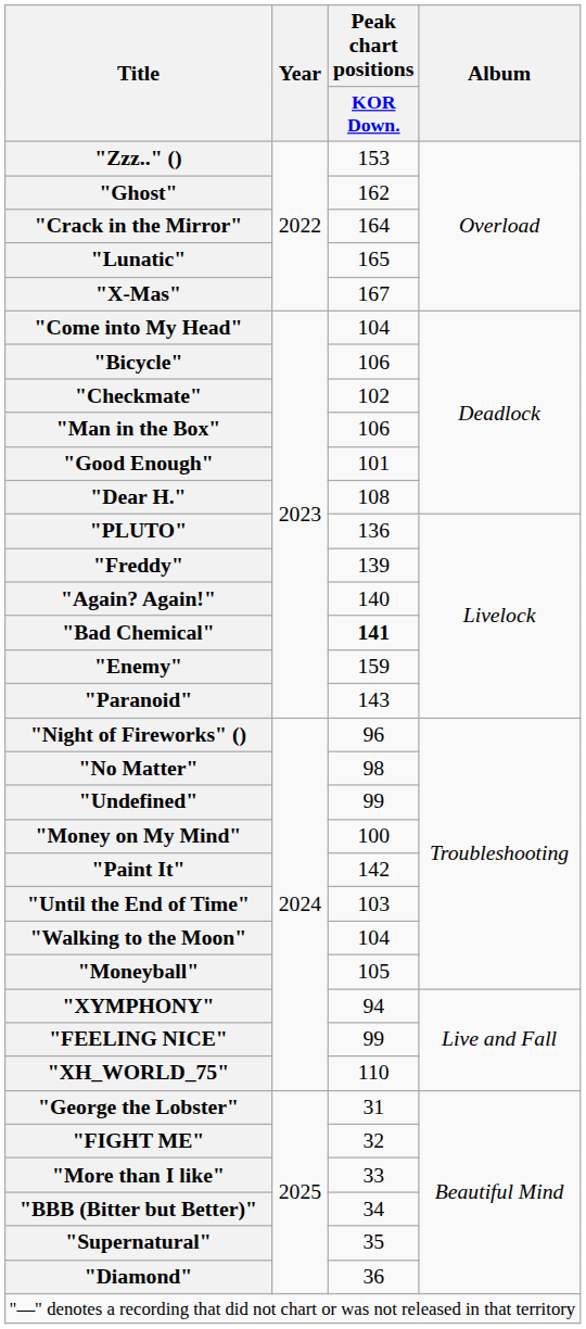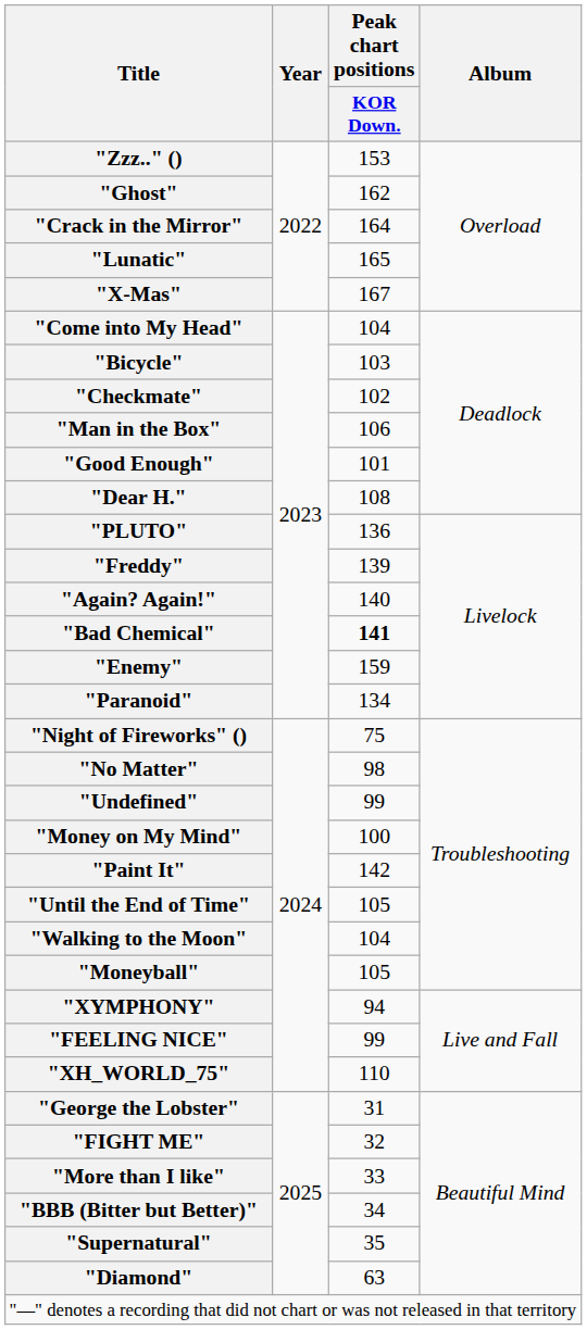 <table class="wikitable plainrowheaders" style="text-align:center">
 <tr>
 <th scope="col" rowspan="2">Title</th>
 <th scope="col" rowspan="2">Year</th>
 <th scope="col">Peak chart<br>positions</th>
 <th scope="col" rowspan="2">Album</th>
 </tr>
 <tr>
 <th scope="col" style="width:2.5em;font-size:90%"><a href='#'>KOR<br>Down.</a><br></th>
 </tr>
 <tr>
 <th scope="row">"Zzz.." ()</th>
 <td rowspan="5">2022</td>
 <td>153</td>
 <td rowspan="5"><em>Overload</em></td>
 </tr>
 <tr>
 <th scope="row">"Ghost"</th>
 <td>162</td>
 </tr>
 <tr>
 <th scope="row">"Crack in the Mirror"</th>
 <td>164</td>
 </tr>
 <tr>
 <th scope="row">"Lunatic"</th>
 <td>165</td>
 </tr>
 <tr>
 <th scope="row">"X-Mas"</th>
 <td>167</td>
 </tr>
 <tr>
 <th scope="row">"Come into My Head"</th>
 <td rowspan="12">2023</td>
 <td>104</td>
 <td rowspan="6"><em>Deadlock</em></td>
 </tr>
 <tr>
 <th scope="row">"Bicycle"</th>
-<td>106</td>
+<td>103</td>
 </tr>
 <tr>
 <th scope="row">"Checkmate"</th>
 <td>102</td>
 </tr>
 <tr>
 <th scope="row">"Man in the Box"</th>
 <td>106</td>
 </tr>
 <tr>
 <th scope="row">"Good Enough"</th>
 <td>101</td>
 </tr>
 <tr>
 <th scope="row">"Dear H."</th>
 <td>108</td>
 </tr>
 <tr>
 <th scope="row">"PLUTO"</th>
 <td>136</td>
 <td rowspan="6"><em>Livelock</em></td>
 </tr>
 <tr>
 <th scope="row">"Freddy"</th>
 <td>139</td>
 </tr>
 <tr>
 <th scope="row">"Again? Again!"</th>
 <td>140</td>
 </tr>
 <tr>
 <th scope="row">"Bad Chemical"</th>
 <td><strong>141</strong></td>
 </tr>
 <tr>
 <th scope="row">"Enemy"</th>
 <td>159</td>
 </tr>
 <tr>
 <th scope="row">"Paranoid"</th>
-<td>143</td>
+<td>134</td>
 </tr>
 <tr>
 <th scope="row">"Night of Fireworks" ()</th>
 <td rowspan="11">2024</td>
-<td>96</td>
+<td>75</td>
 <td rowspan="8"><em>Troubleshooting</em></td>
 </tr>
 <tr>
 <th scope="row">"No Matter"</th>
 <td>98</td>
 </tr>
 <tr>
 <th scope="row">"Undefined"</th>
 <td>99</td>
 </tr>
 <tr>
 <th scope="row">"Money on My Mind"</th>
 <td>100</td>
 </tr>
 <tr>
 <th scope="row">"Paint It"</th>
 <td>142</td>
 </tr>
 <tr>
 <th scope="row">"Until the End of Time"</th>
-<td>103</td>
+<td>105</td>
 </tr>
 <tr>
 <th scope="row">"Walking to the Moon"</th>
 <td>104</td>
 </tr>
 <tr>
 <th scope="row">"Moneyball"</th>
 <td>105</td>
 </tr>
 <tr>
 <th scope="row">"XYMPHONY"</th>
 <td>94</td>
 <td rowspan="3"><em>Live and Fall</em></td>
 </tr>
 <tr>
 <th scope="row">"FEELING NICE"</th>
 <td>99</td>
 </tr>
 <tr>
 <th scope="row">"XH_WORLD_75"</th>
 <td>110</td>
 </tr>
 <tr>
 <th scope="row">"George the Lobster"</th>
 <td rowspan="6">2025</td>
 <td>31</td>
 <td rowspan="6"><em>Beautiful Mind</em></td>
 </tr>
 <tr>
 <th scope="row">"FIGHT ME"</th>
 <td>32</td>
 </tr>
 <tr>
 <th scope="row">"More than I like"</th>
 <td>33</td>
 </tr>
 <tr>
 <th scope="row">"BBB (Bitter but Better)"</th>
 <td>34</td>
 </tr>
 <tr>
 <th scope="row">"Supernatural"</th>
 <td>35</td>
 </tr>
 <tr>
 <th scope="row">"Diamond"</th>
-<td>36</td>
+<td>63</td>
 </tr>
 <tr>
 <td colspan="4" style="font-size:85%">"—" denotes a recording that did not chart or was not released in that territory</td>
 </tr>
 </table>
